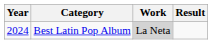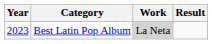 <table class="wikitable">
 <tr>
 <th>Year</th>
 <th>Category</th>
 <th>Work</th>
 <th>Result</th>
 </tr>
 <tr>
-<td><a href='#'>2024</a></td>
+<td><a href='#'>2023</a></td>
 <td><a href='#'>Best Latin Pop Album</a></td>
 <td style="background: lightgrey;">La Neta</td>
 <td></td>
 </tr>
 </table>
